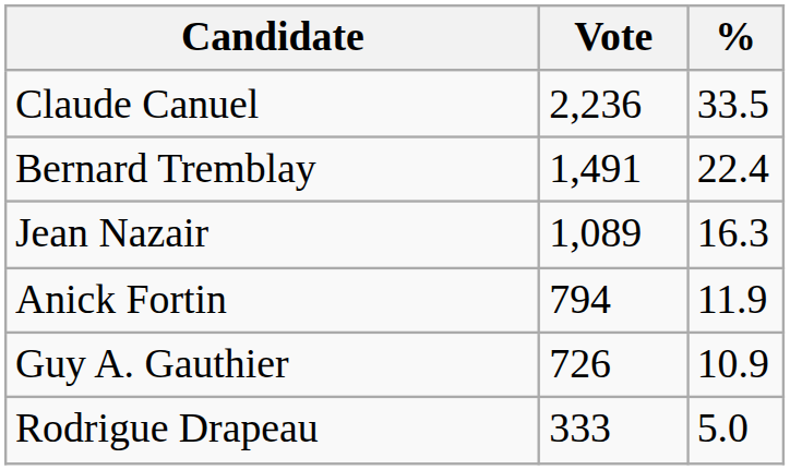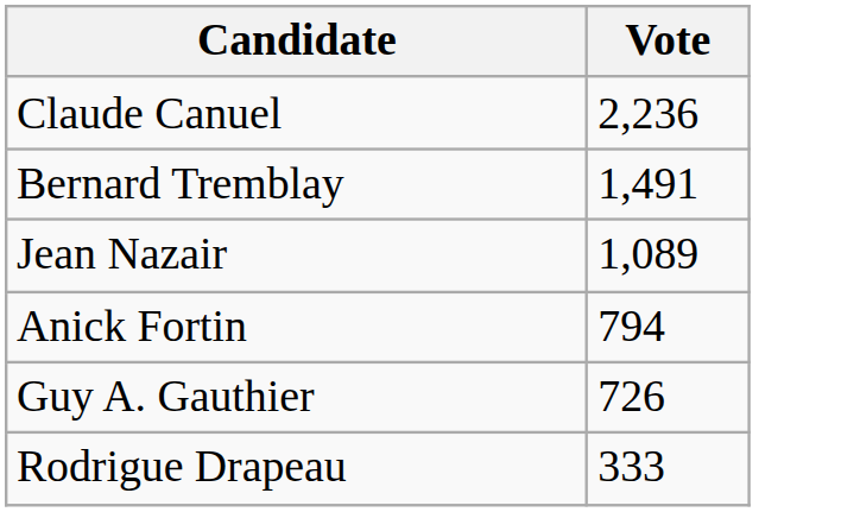 <table class="wikitable">
 <tr>
 <th bgcolor="#DDDDFF" width="200px">Candidate</th>
 <th bgcolor="#DDDDFF" width="50px">Vote</th>
-<th bgcolor="#DDDDFF" width="30px">%</th>
 </tr>
 <tr>
 <td>Claude Canuel</td>
 <td>2,236</td>
-<td>33.5</td>
 </tr>
 <tr>
 <td>Bernard Tremblay</td>
 <td>1,491</td>
-<td>22.4</td>
 </tr>
 <tr>
 <td>Jean Nazair</td>
 <td>1,089</td>
-<td>16.3</td>
 </tr>
 <tr>
 <td>Anick Fortin</td>
 <td>794</td>
-<td>11.9</td>
 </tr>
 <tr>
 <td>Guy A. Gauthier</td>
 <td>726</td>
-<td>10.9</td>
 </tr>
 <tr>
 <td>Rodrigue Drapeau</td>
 <td>333</td>
-<td>5.0</td>
 </tr>
 </table>
